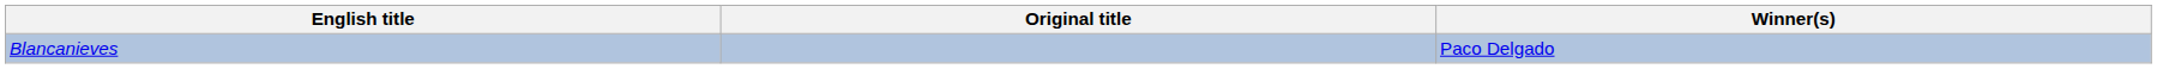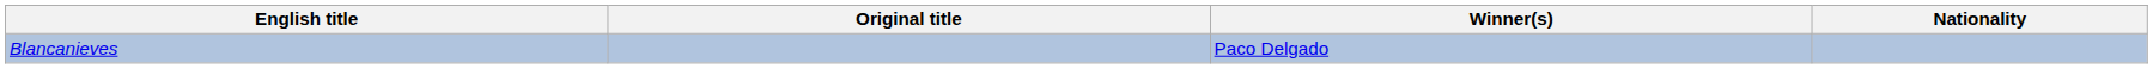 <table class="wikitable" style="width:95%;" cellpadding="5">
 <tr>
 <th style="width:18%;">English title</th>
 <th style="width:18%;">Original title</th>
 <th style="width:18%;">Winner(s)</th>
+<th style="width:10%;">Nationality</th>
 </tr>
 <tr style="background:#B0C4DE;">
 <td><em><a href='#'>Blancanieves</a></em></td>
 <td></td>
 <td><a href='#'>Paco Delgado</a></td>
+<td></td>
 </tr>
 </table>
